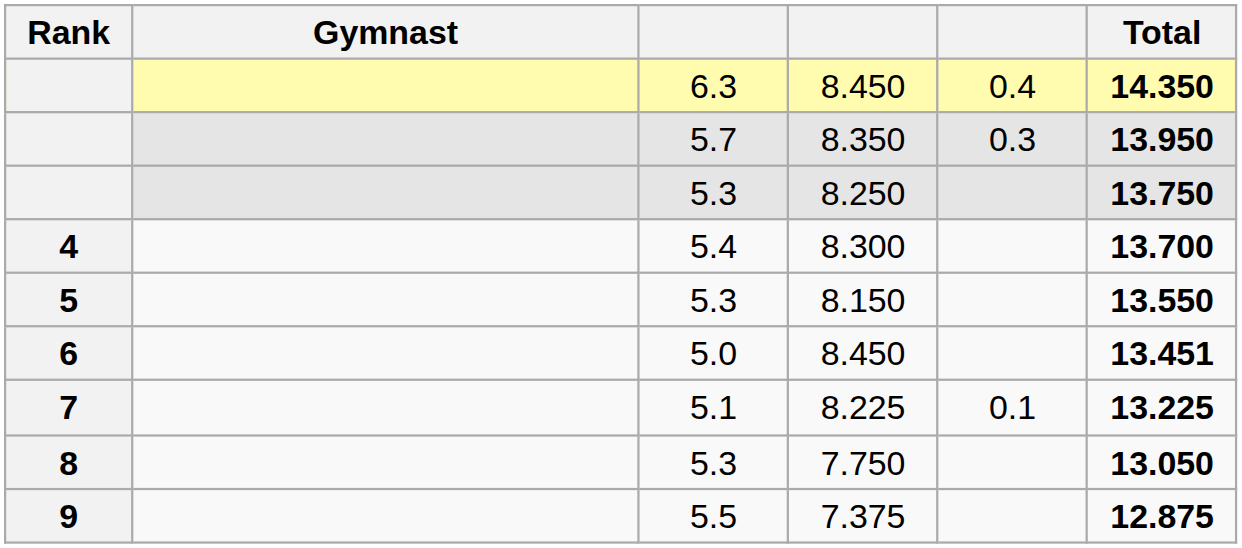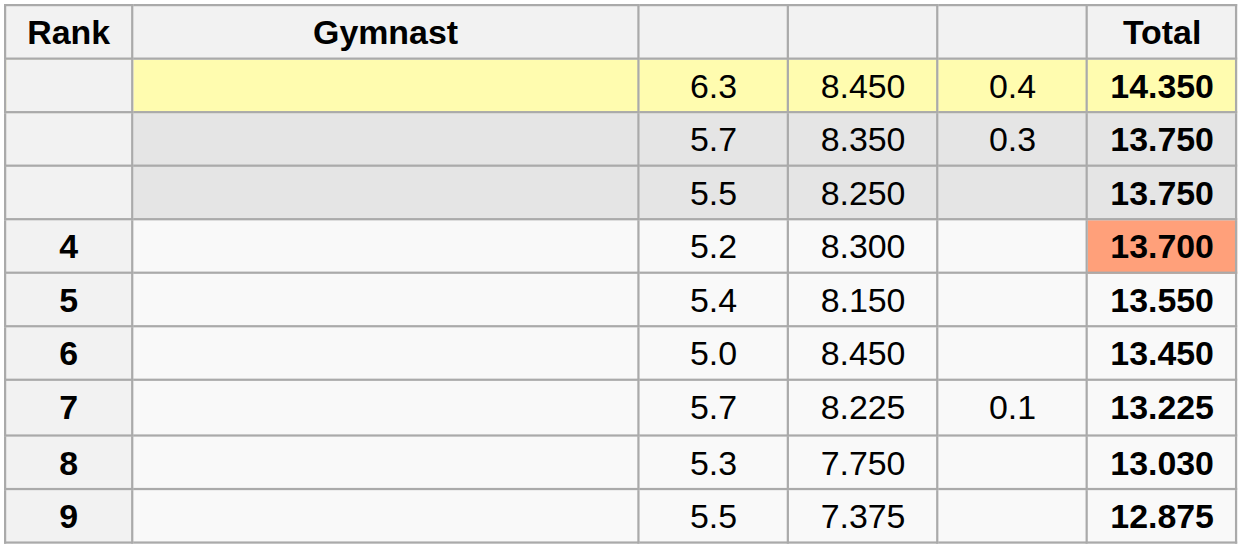 <table class="wikitable sortable" style="text-align:center; font-size:95%">
 <tr>
 <th scope="col" style="width:50px;">Rank</th>
 <th scope="col" style="width:220px;">Gymnast</th>
 <th scope="col" style="width:60px;"></th>
 <th scope="col" style="width:60px;"></th>
 <th scope="col" style="width:60px;"></th>
 <th scope="col" style="width:60px;">Total</th>
 </tr>
 <tr style="background:#fffcaf;">
 <th scope=row style="text-align:center"></th>
 <td style="text-align:left;"></td>
 <td>6.3</td>
 <td>8.450</td>
 <td>0.4</td>
 <td><strong>14.350</strong></td>
 </tr>
 <tr style="background:#e5e5e5;">
 <th scope=row style="text-align:center"></th>
 <td style="text-align:left;"></td>
 <td>5.7</td>
 <td>8.350</td>
 <td>0.3</td>
-<td><strong>13.950</strong></td>
+<td><strong>13.750</strong></td>
 </tr>
 <tr style="background:#e5e5e5;">
 <th scope=row style="text-align:center"></th>
 <td style="text-align:left;"></td>
-<td>5.3</td>
+<td>5.5</td>
 <td>8.250</td>
 <td></td>
 <td><strong>13.750</strong></td>
 </tr>
 <tr>
 <th scope=row style="text-align:center">4</th>
 <td style="text-align:left;"></td>
-<td>5.4</td>
+<td>5.2</td>
 <td>8.300</td>
 <td></td>
-<td><strong>13.700</strong></td>
+<td style="background: lightsalmon;"><strong>13.700</strong></td>
 </tr>
 <tr>
 <th scope=row style="text-align:center">5</th>
 <td style="text-align:left;"></td>
-<td>5.3</td>
+<td>5.4</td>
 <td>8.150</td>
 <td></td>
 <td><strong>13.550</strong></td>
 </tr>
 <tr>
 <th scope=row style="text-align:center">6</th>
 <td style="text-align:left;"></td>
 <td>5.0</td>
 <td>8.450</td>
 <td></td>
-<td><strong>13.451</strong></td>
+<td><strong>13.450</strong></td>
 </tr>
 <tr>
 <th scope=row style="text-align:center">7</th>
 <td style="text-align:left;"></td>
-<td>5.1</td>
+<td>5.7</td>
 <td>8.225</td>
 <td>0.1</td>
 <td><strong>13.225</strong></td>
 </tr>
 <tr>
 <th scope=row style="text-align:center">8</th>
 <td style="text-align:left;"></td>
 <td>5.3</td>
 <td>7.750</td>
 <td></td>
-<td><strong>13.050</strong></td>
+<td><strong>13.030</strong></td>
 </tr>
 <tr>
 <th scope=row style="text-align:center">9</th>
 <td style="text-align:left;"></td>
 <td>5.5</td>
 <td>7.375</td>
 <td></td>
 <td><strong>12.875</strong></td>
 </tr>
 </table>
